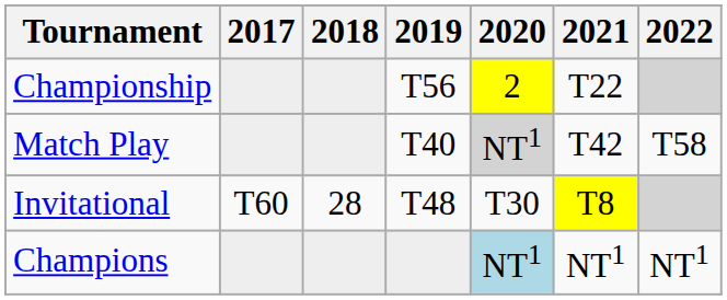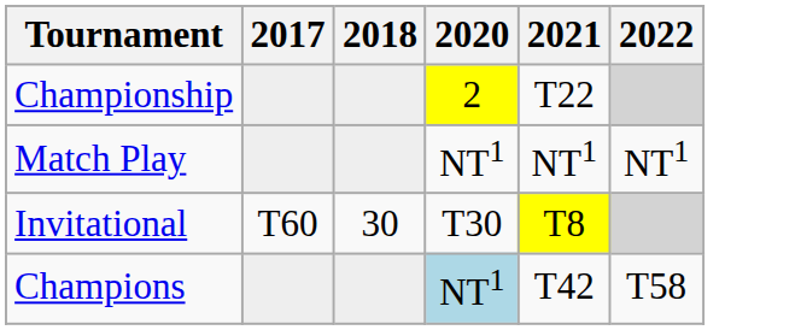 <table class="wikitable" style="text-align:center;">
 <tr>
 <th>Tournament</th>
 <th>2017</th>
 <th>2018</th>
-<th>2019</th>
 <th>2020</th>
 <th>2021</th>
 <th>2022</th>
 </tr>
 <tr>
 <td align="left"><a href='#'>Championship</a></td>
 <td style="background:#eeeeee;"></td>
 <td style="background:#eeeeee;"></td>
-<td>T56</td>
 <td style="background:yellow;">2</td>
 <td>T22</td>
 <td colspan=1 style="background:#D3D3D3;"></td>
 </tr>
 <tr>
 <td align="left"><a href='#'>Match Play</a></td>
 <td style="background:#eeeeee;"></td>
 <td style="background:#eeeeee;"></td>
-<td>T40</td>
-<td style="background: lightgrey;">NT<sup>1</sup></td>
-<td>T42</td>
-<td>T58</td>
+<td>NT<sup>1</sup></td>
+<td>NT<sup>1</sup></td>
+<td>NT<sup>1</sup></td>
 </tr>
 <tr>
 <td align="left"><a href='#'>Invitational</a></td>
 <td>T60</td>
-<td>28</td>
-<td>T48</td>
+<td>30</td>
 <td>T30</td>
 <td style="background:yellow;">T8</td>
 <td colspan=1 style="background:#D3D3D3;"></td>
 </tr>
 <tr>
 <td align="left"><a href='#'>Champions</a></td>
 <td style="background:#eeeeee;"></td>
 <td style="background:#eeeeee;"></td>
-<td style="background:#eeeeee;"></td>
 <td style="background: lightblue;">NT<sup>1</sup></td>
-<td>NT<sup>1</sup></td>
-<td>NT<sup>1</sup></td>
+<td>T42</td>
+<td>T58</td>
 </tr>
 </table>
